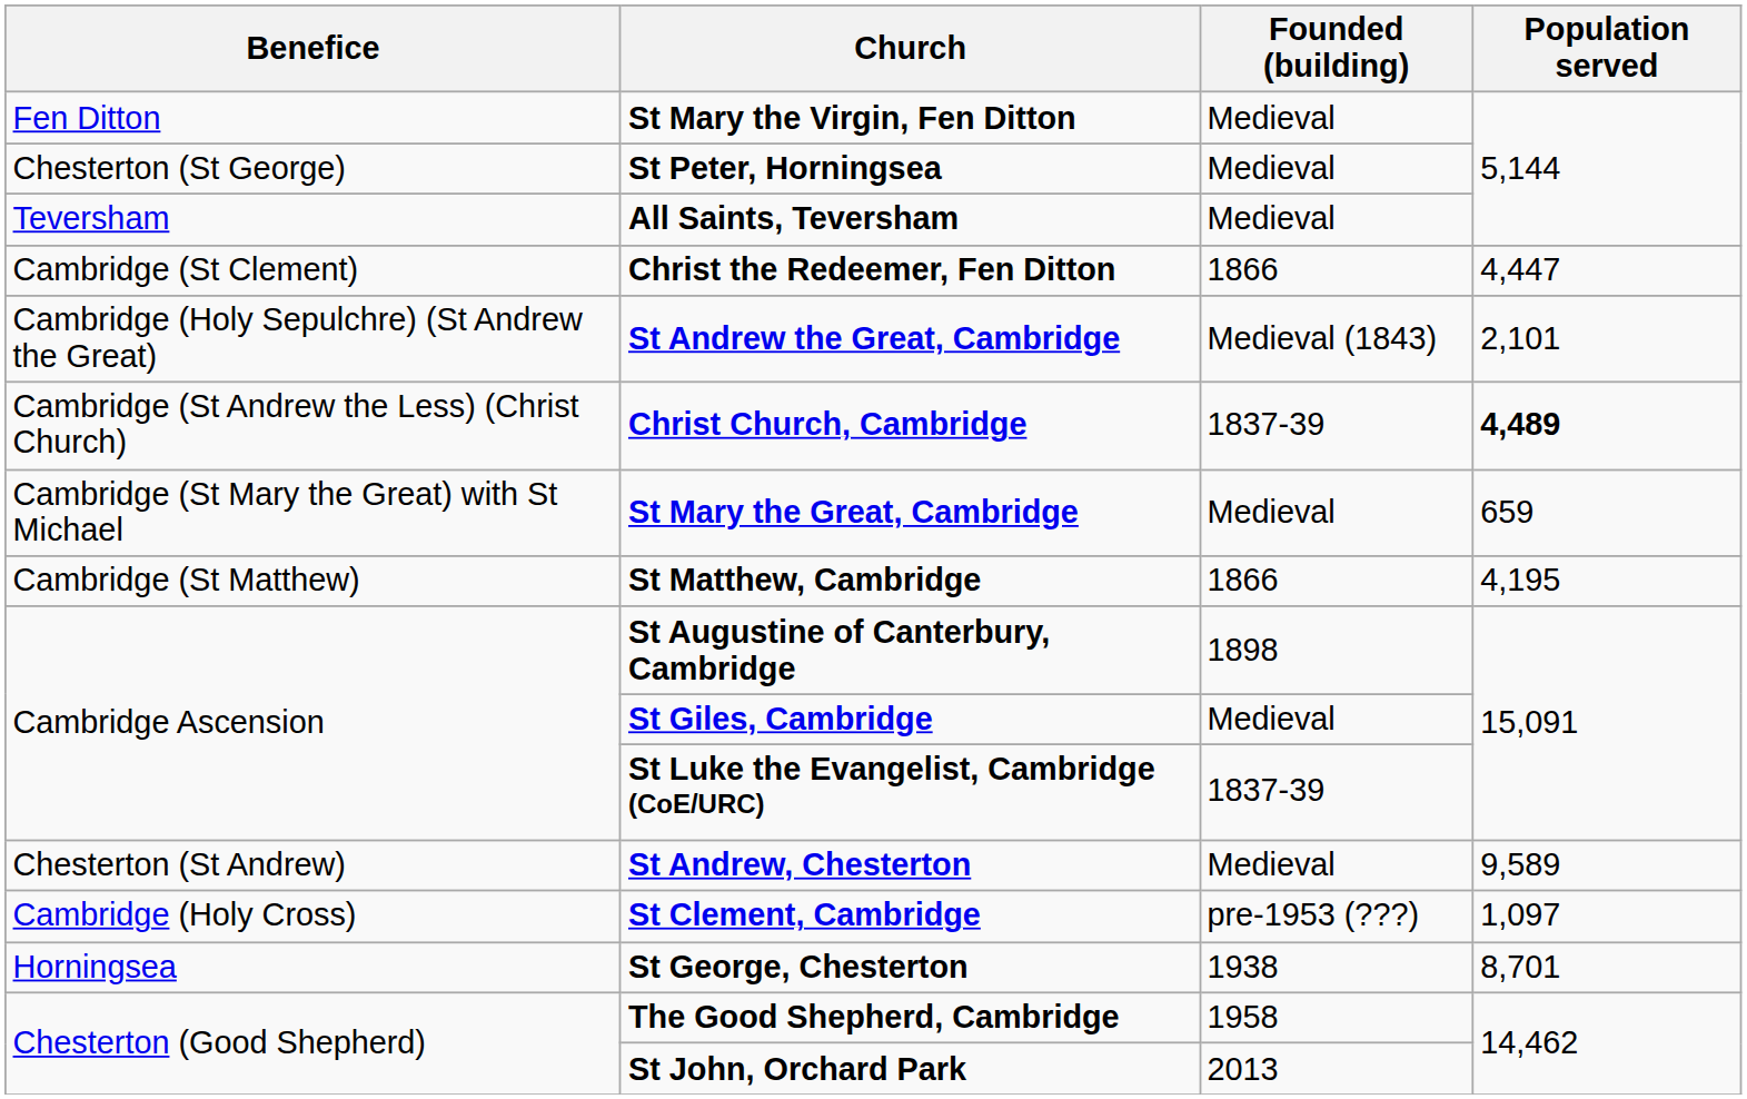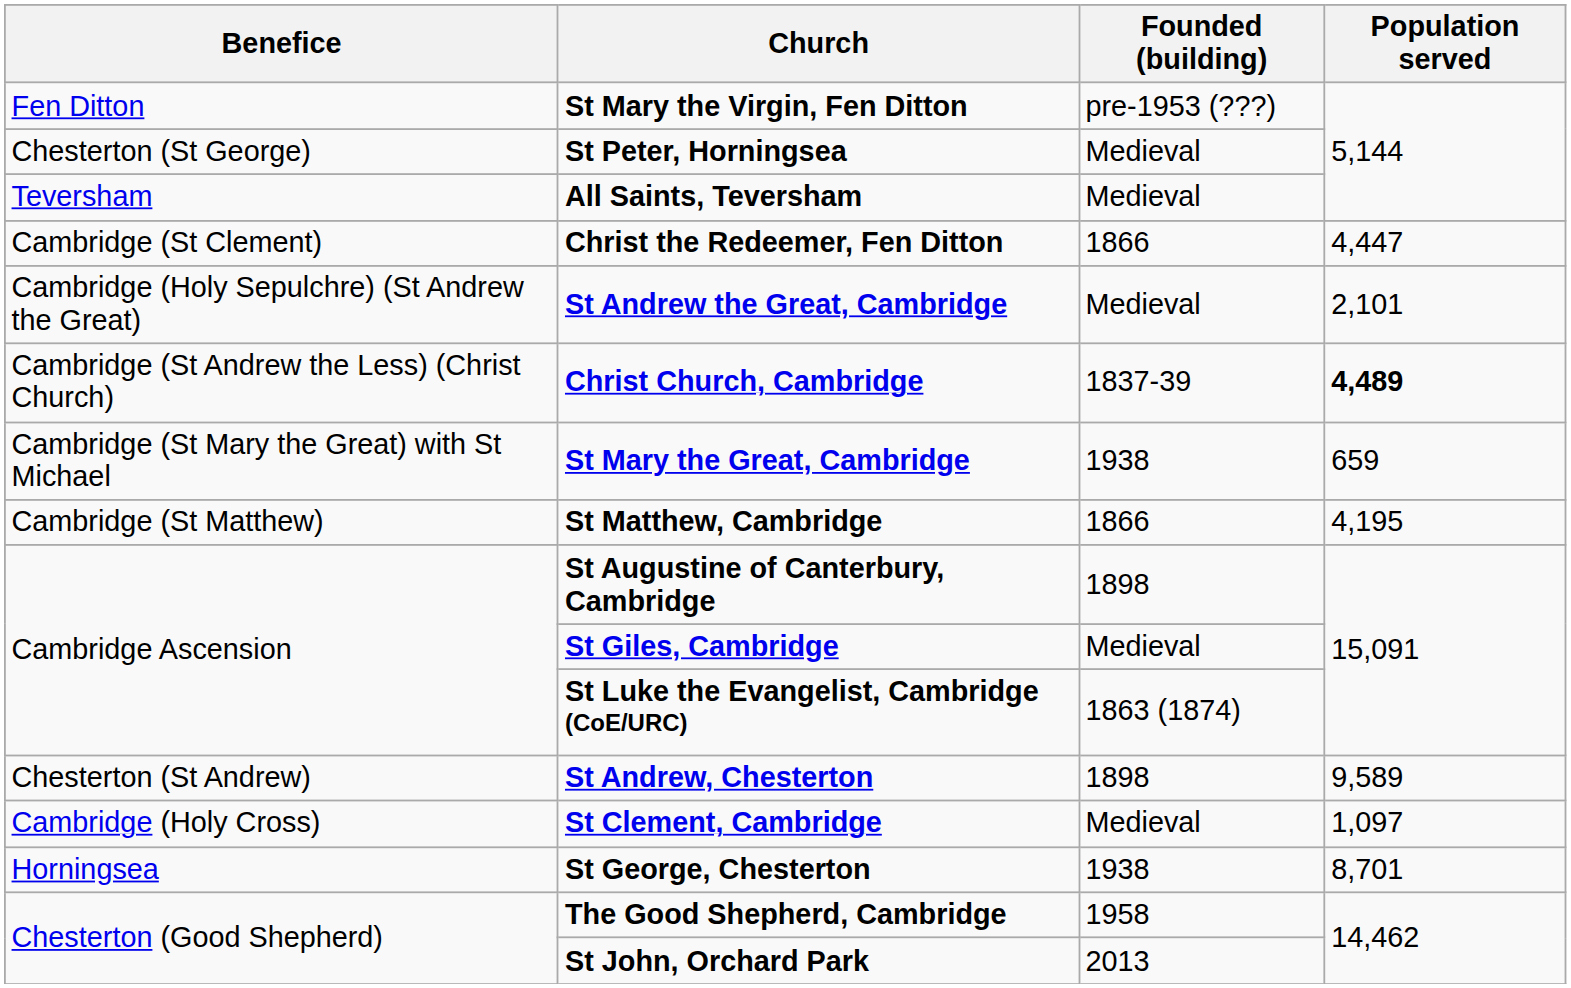 <table class="wikitable">
 <tr>
 <th>Benefice</th>
 <th>Church</th>
 <th>Founded (building)</th>
 <th>Population served<strong></strong></th>
 </tr>
 <tr>
 <td><a href='#'>Fen Ditton</a></td>
 <td><strong>St Mary the Virgin, Fen Ditton</strong></td>
-<td>Medieval</td>
+<td>pre-1953 (???)</td>
 <td rowspan="3">5,144</td>
 </tr>
 <tr>
 <td>Chesterton (St George)</td>
 <td><strong>St Peter, Horningsea</strong></td>
 <td>Medieval</td>
 </tr>
 <tr>
 <td><a href='#'>Teversham</a></td>
 <td><strong>All Saints, Teversham</strong></td>
 <td>Medieval</td>
 </tr>
 <tr>
 <td>Cambridge (St Clement)</td>
 <td><strong>Christ the Redeemer, Fen Ditton</strong></td>
 <td>1866</td>
 <td>4,447</td>
 </tr>
 <tr>
 <td>Cambridge (Holy Sepulchre) (St Andrew the Great)</td>
 <td><a href='#'><strong>St Andrew the Great, Cambridge</strong></a></td>
-<td>Medieval (1843)</td>
+<td>Medieval</td>
 <td>2,101</td>
 </tr>
 <tr>
 <td>Cambridge (St Andrew the Less) (Christ Church)</td>
 <td><a href='#'><strong>Christ Church, Cambridge</strong></a></td>
 <td>1837-39</td>
 <td><strong>4,489</strong></td>
 </tr>
 <tr>
 <td>Cambridge (St Mary the Great) with St Michael</td>
 <td><a href='#'><strong>St Mary the Great, Cambridge</strong></a></td>
-<td>Medieval</td>
+<td>1938</td>
 <td>659</td>
 </tr>
 <tr>
 <td>Cambridge (St Matthew)</td>
 <td><strong>St Matthew, Cambridge</strong></td>
 <td>1866</td>
 <td>4,195</td>
 </tr>
 <tr>
 <td rowspan="3">Cambridge Ascension</td>
 <td><strong>St Augustine of Canterbury, Cambridge</strong></td>
 <td>1898</td>
 <td rowspan="3">15,091</td>
 </tr>
 <tr>
 <td><a href='#'><strong>St Giles, Cambridge</strong></a></td>
 <td>Medieval</td>
 </tr>
 <tr>
 <td><strong>St Luke the Evangelist, Cambridge <sup>(CoE/URC)</sup></strong></td>
-<td>1837-39</td>
+<td>1863 (1874)</td>
 </tr>
 <tr>
 <td>Chesterton (St Andrew)</td>
 <td><a href='#'><strong>St Andrew, Chesterton</strong></a></td>
-<td>Medieval</td>
+<td>1898</td>
 <td>9,589</td>
 </tr>
 <tr>
 <td><a href='#'>Cambridge</a> (Holy Cross)</td>
 <td><a href='#'><strong>St Clement, Cambridge</strong></a></td>
-<td>pre-1953 (???)</td>
+<td>Medieval</td>
 <td>1,097</td>
 </tr>
 <tr>
 <td><a href='#'>Horningsea</a></td>
 <td><strong>St George, Chesterton</strong></td>
 <td>1938</td>
 <td>8,701</td>
 </tr>
 <tr>
 <td rowspan="2"><a href='#'>Chesterton</a> (Good Shepherd)</td>
 <td><strong>The Good Shepherd, Cambridge</strong></td>
 <td>1958</td>
 <td rowspan="2">14,462</td>
 </tr>
 <tr>
 <td><strong>St John, Orchard Park</strong></td>
 <td>2013</td>
 </tr>
 </table>
